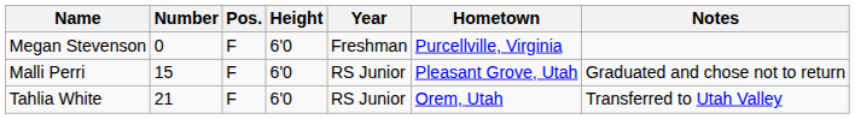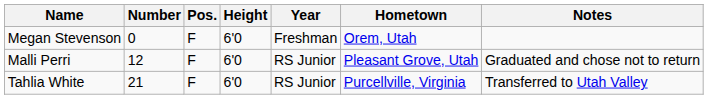 <table class="wikitable sortable" border="1">
 <tr>
 <th>Name</th>
 <th>Number</th>
 <th>Pos.</th>
 <th>Height</th>
 <th>Year</th>
 <th>Hometown</th>
 <th class="unsortable">Notes</th>
 </tr>
 <tr>
 <td>Megan Stevenson</td>
 <td>0</td>
 <td>F</td>
 <td>6'0</td>
 <td>Freshman</td>
-<td><a href='#'>Purcellville, Virginia</a></td>
+<td><a href='#'>Orem, Utah</a></td>
 <td></td>
 </tr>
 <tr>
 <td>Malli Perri</td>
-<td>15</td>
+<td>12</td>
 <td>F</td>
 <td>6'0</td>
 <td>RS Junior</td>
 <td><a href='#'>Pleasant Grove, Utah</a></td>
 <td>Graduated and chose not to return</td>
 </tr>
 <tr>
 <td>Tahlia White</td>
 <td>21</td>
 <td>F</td>
 <td>6'0</td>
 <td>RS Junior</td>
-<td><a href='#'>Orem, Utah</a></td>
+<td><a href='#'>Purcellville, Virginia</a></td>
 <td>Transferred to <a href='#'>Utah Valley</a></td>
 </tr>
 </table>
